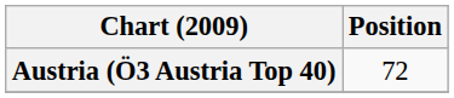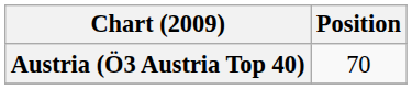 <table class="wikitable plainrowheaders sortable">
 <tr>
 <th>Chart (2009)</th>
 <th>Position</th>
 </tr>
 <tr>
 <th scope="row">Austria (Ö3 Austria Top 40)</th>
-<td style="text-align:center;">72</td>
+<td style="text-align:center;">70</td>
 </tr>
 <tr>
 </tr>
 </table>
